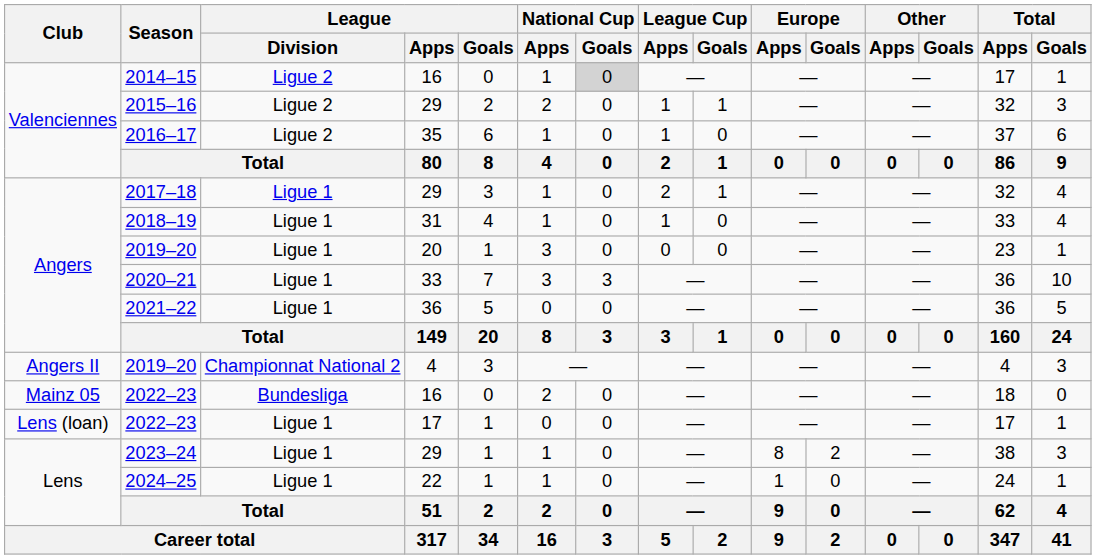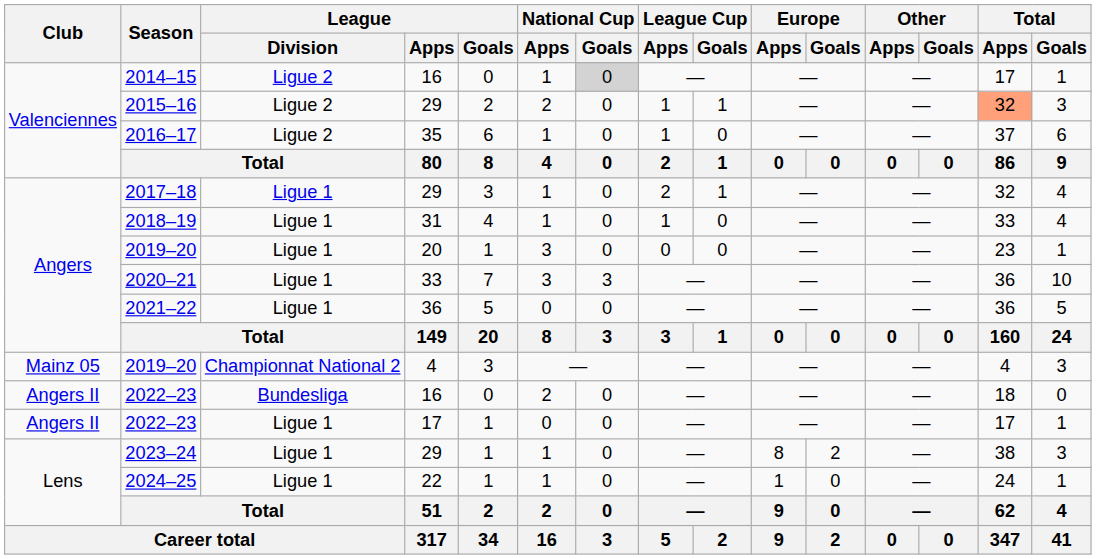 <table class="wikitable" style="text-align:center">
 <tr>
 <th rowspan="2">Club</th>
 <th rowspan="2">Season</th>
 <th colspan="3">League</th>
 <th colspan="2">National Cup</th>
 <th colspan="2">League Cup</th>
 <th colspan="2">Europe</th>
 <th colspan="2">Other</th>
 <th colspan="2">Total</th>
 </tr>
 <tr>
 <th>Division</th>
 <th>Apps</th>
 <th>Goals</th>
 <th>Apps</th>
 <th>Goals</th>
 <th>Apps</th>
 <th>Goals</th>
 <th>Apps</th>
 <th>Goals</th>
 <th>Apps</th>
 <th>Goals</th>
 <th>Apps</th>
 <th>Goals</th>
 </tr>
 <tr>
 <td rowspan="4"><a href='#'>Valenciennes</a></td>
 <td><a href='#'>2014–15</a></td>
 <td><a href='#'>Ligue 2</a></td>
 <td>16</td>
 <td>0</td>
 <td>1</td>
 <td style="background: lightgrey;">0</td>
 <td colspan=2>—</td>
 <td colspan=2>—</td>
 <td colspan=2>—</td>
 <td>17</td>
 <td>1</td>
 </tr>
 <tr>
 <td><a href='#'>2015–16</a></td>
 <td>Ligue 2</td>
 <td>29</td>
 <td>2</td>
 <td>2</td>
 <td>0</td>
 <td>1</td>
 <td>1</td>
 <td colspan=2>—</td>
 <td colspan=2>—</td>
-<td>32</td>
+<td style="background: lightsalmon;">32</td>
 <td>3</td>
 </tr>
 <tr>
 <td><a href='#'>2016–17</a></td>
 <td>Ligue 2</td>
 <td>35</td>
 <td>6</td>
 <td>1</td>
 <td>0</td>
 <td>1</td>
 <td>0</td>
 <td colspan=2>—</td>
 <td colspan=2>—</td>
 <td>37</td>
 <td>6</td>
 </tr>
 <tr>
 <th colspan=2>Total</th>
 <th>80</th>
 <th>8</th>
 <th>4</th>
 <th>0</th>
 <th>2</th>
 <th>1</th>
 <th>0</th>
 <th>0</th>
 <th>0</th>
 <th>0</th>
 <th>86</th>
 <th>9</th>
 </tr>
 <tr>
 <td rowspan="6"><a href='#'>Angers</a></td>
 <td><a href='#'>2017–18</a></td>
 <td><a href='#'>Ligue 1</a></td>
 <td>29</td>
 <td>3</td>
 <td>1</td>
 <td>0</td>
 <td>2</td>
 <td>1</td>
 <td colspan=2>—</td>
 <td colspan=2>—</td>
 <td>32</td>
 <td>4</td>
 </tr>
 <tr>
 <td><a href='#'>2018–19</a></td>
 <td>Ligue 1</td>
 <td>31</td>
 <td>4</td>
 <td>1</td>
 <td>0</td>
 <td>1</td>
 <td>0</td>
 <td colspan=2>—</td>
 <td colspan=2>—</td>
 <td>33</td>
 <td>4</td>
 </tr>
 <tr>
 <td><a href='#'>2019–20</a></td>
 <td>Ligue 1</td>
 <td>20</td>
 <td>1</td>
 <td>3</td>
 <td>0</td>
 <td>0</td>
 <td>0</td>
 <td colspan=2>—</td>
 <td colspan=2>—</td>
 <td>23</td>
 <td>1</td>
 </tr>
 <tr>
 <td><a href='#'>2020–21</a></td>
 <td>Ligue 1</td>
 <td>33</td>
 <td>7</td>
 <td>3</td>
 <td>3</td>
 <td colspan=2>—</td>
 <td colspan=2>—</td>
 <td colspan=2>—</td>
 <td>36</td>
 <td>10</td>
 </tr>
 <tr>
 <td><a href='#'>2021–22</a></td>
 <td>Ligue 1</td>
 <td>36</td>
 <td>5</td>
 <td>0</td>
 <td>0</td>
 <td colspan=2>—</td>
 <td colspan=2>—</td>
 <td colspan=2>—</td>
 <td>36</td>
 <td>5</td>
 </tr>
 <tr>
 <th colspan=2>Total</th>
 <th>149</th>
 <th>20</th>
 <th>8</th>
 <th>3</th>
 <th>3</th>
 <th>1</th>
 <th>0</th>
 <th>0</th>
 <th>0</th>
 <th>0</th>
 <th>160</th>
 <th>24</th>
 </tr>
 <tr>
-<td><a href='#'>Angers II</a></td>
+<td><a href='#'>Mainz 05</a></td>
 <td><a href='#'>2019–20</a></td>
 <td><a href='#'>Championnat National 2</a></td>
 <td>4</td>
 <td>3</td>
 <td colspan=2>—</td>
 <td colspan=2>—</td>
 <td colspan=2>—</td>
 <td colspan=2>—</td>
 <td>4</td>
 <td>3</td>
 </tr>
 <tr>
-<td><a href='#'>Mainz 05</a></td>
+<td><a href='#'>Angers II</a></td>
 <td><a href='#'>2022–23</a></td>
 <td><a href='#'>Bundesliga</a></td>
 <td>16</td>
 <td>0</td>
 <td>2</td>
 <td>0</td>
 <td colspan=2>—</td>
 <td colspan=2>—</td>
 <td colspan=2>—</td>
 <td>18</td>
 <td>0</td>
 </tr>
 <tr>
-<td><a href='#'>Lens</a> (loan)</td>
+<td><a href='#'>Angers II</a></td>
 <td><a href='#'>2022–23</a></td>
 <td>Ligue 1</td>
 <td>17</td>
 <td>1</td>
 <td>0</td>
 <td>0</td>
 <td colspan=2>—</td>
 <td colspan=2>—</td>
 <td colspan=2>—</td>
 <td>17</td>
 <td>1</td>
 </tr>
 <tr>
 <td rowspan="3">Lens</td>
 <td><a href='#'>2023–24</a></td>
 <td>Ligue 1</td>
 <td>29</td>
 <td>1</td>
 <td>1</td>
 <td>0</td>
 <td colspan=2>—</td>
 <td>8</td>
 <td>2</td>
 <td colspan=2>—</td>
 <td>38</td>
 <td>3</td>
 </tr>
 <tr>
 <td><a href='#'>2024–25</a></td>
 <td>Ligue 1</td>
 <td>22</td>
 <td>1</td>
 <td>1</td>
 <td>0</td>
 <td colspan=2>—</td>
 <td>1</td>
 <td>0</td>
 <td colspan=2>—</td>
 <td>24</td>
 <td>1</td>
 </tr>
 <tr>
 <th colspan=2>Total</th>
 <th>51</th>
 <th>2</th>
 <th>2</th>
 <th>0</th>
 <th colspan=2>—</th>
 <th>9</th>
 <th>0</th>
 <th colspan=2>—</th>
 <th>62</th>
 <th>4</th>
 </tr>
 <tr>
 <th colspan=3>Career total</th>
 <th>317</th>
 <th>34</th>
 <th>16</th>
 <th>3</th>
 <th>5</th>
 <th>2</th>
 <th>9</th>
 <th>2</th>
 <th>0</th>
 <th>0</th>
 <th>347</th>
 <th>41</th>
 </tr>
 </table>
